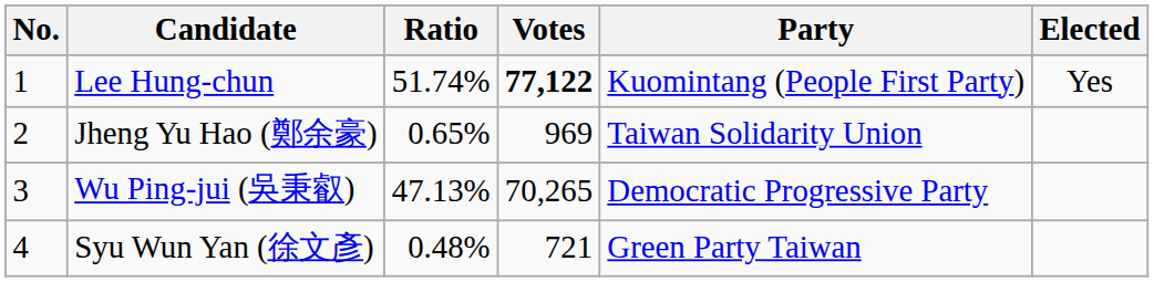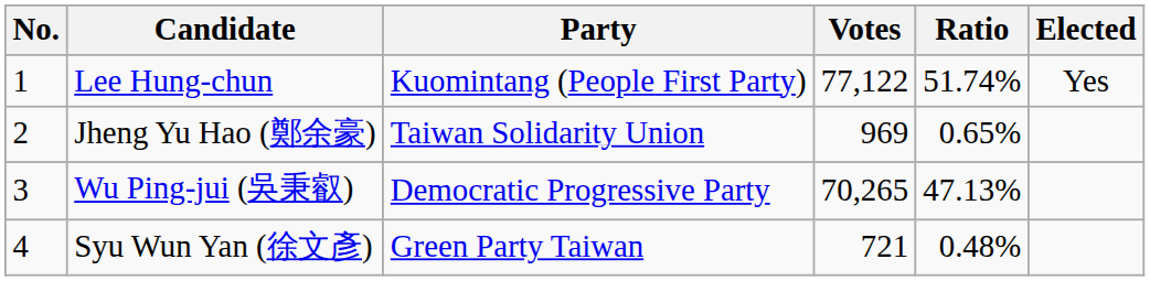 <table class=wikitable>
 <tr>
 <th>No.</th>
 <th>Candidate</th>
+<th>Party</th>
+<th>Votes</th>
 <th>Ratio</th>
-<th>Votes</th>
-<th>Party</th>
 <th>Elected</th>
 </tr>
 <tr>
 <td>1</td>
 <td><a href='#'>Lee Hung-chun</a></td>
+<td><a href='#'>Kuomintang</a><span> (<a href='#'>People First Party</a>)</span></td>
+<td align="right">77,122</td>
 <td align="right">51.74%</td>
-<td align="right"><strong>77,122</strong></td>
-<td><a href='#'>Kuomintang</a><span> (<a href='#'>People First Party</a>)</span></td>
 <td align="center">Yes</td>
 </tr>
 <tr>
 <td>2</td>
 <td>Jheng Yu Hao  (<a href='#'>鄭余豪</a>)</td>
+<td><a href='#'>Taiwan Solidarity Union</a></td>
+<td align="right">969</td>
 <td align="right">0.65%</td>
-<td align="right">969</td>
-<td><a href='#'>Taiwan Solidarity Union</a></td>
 <td></td>
 </tr>
 <tr>
 <td>3</td>
 <td><a href='#'>Wu Ping-jui</a>  (<a href='#'>吳秉叡</a>)</td>
+<td><a href='#'>Democratic Progressive Party</a></td>
+<td align="right">70,265</td>
 <td align="right">47.13%</td>
-<td align="right">70,265</td>
-<td><a href='#'>Democratic Progressive Party</a></td>
 <td></td>
 </tr>
 <tr>
 <td>4</td>
 <td>Syu Wun Yan  (<a href='#'>徐文彥</a>)</td>
+<td><a href='#'>Green Party Taiwan</a></td>
+<td align="right">721</td>
 <td align="right">0.48%</td>
-<td align="right">721</td>
-<td><a href='#'>Green Party Taiwan</a></td>
 <td></td>
 </tr>
 </table>
